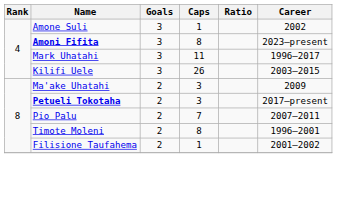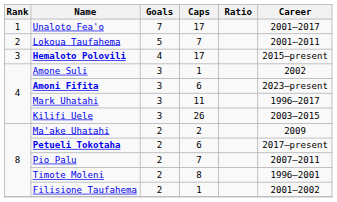 <table class="wikitable sortable" style="text-align: center;">
 <tr>
 <th width=30px>Rank</th>
 <th class="unsortable" width=150px>Name</th>
 <th width=50px>Goals</th>
 <th width=50px>Caps</th>
 <th width=50px>Ratio</th>
 <th class="unsortable" width=100px>Career</th>
+</tr>
+<tr>
+<td>1</td>
+<td align="left"><a href='#'>Unaloto Fea'o</a></td>
+<td>7</td>
+<td>17</td>
+<td></td>
+<td>2001–2017</td>
+</tr>
+<tr>
+<td>2</td>
+<td align="left"><a href='#'>Lokoua Taufahema</a></td>
+<td>5</td>
+<td>7</td>
+<td></td>
+<td>2001–2011</td>
+</tr>
+<tr>
+<td>3</td>
+<td align="left"><strong><a href='#'>Hemaloto Polovili</a></strong></td>
+<td>4</td>
+<td>17</td>
+<td></td>
+<td>2015–present</td>
 </tr>
 <tr>
 <td rowspan=4>4</td>
 <td align="left"><a href='#'>Amone Suli</a></td>
 <td>3</td>
 <td>1</td>
 <td></td>
 <td>2002</td>
 </tr>
 <tr>
 <td align="left"><strong><a href='#'>Amoni Fifita</a></strong></td>
 <td>3</td>
-<td>8</td>
+<td>6</td>
 <td></td>
 <td>2023–present</td>
 </tr>
 <tr>
 <td align="left"><a href='#'>Mark Uhatahi</a></td>
 <td>3</td>
 <td>11</td>
 <td></td>
 <td>1996–2017</td>
 </tr>
 <tr>
 <td align="left"><a href='#'>Kilifi Uele</a></td>
 <td>3</td>
 <td>26</td>
 <td></td>
 <td>2003–2015</td>
 </tr>
 <tr>
 <td rowspan=5>8</td>
 <td align="left"><a href='#'>Ma'ake Uhatahi</a></td>
 <td>2</td>
-<td>3</td>
+<td>2</td>
 <td></td>
 <td>2009</td>
 </tr>
 <tr>
 <td align="left"><strong><a href='#'>Petueli Tokotaha</a></strong></td>
 <td>2</td>
-<td>3</td>
+<td>6</td>
 <td></td>
 <td>2017–present</td>
 </tr>
 <tr>
 <td align="left"><a href='#'>Pio Palu</a></td>
 <td>2</td>
 <td>7</td>
 <td></td>
 <td>2007–2011</td>
 </tr>
 <tr>
 <td align="left"><a href='#'>Timote Moleni</a></td>
 <td>2</td>
 <td>8</td>
 <td></td>
 <td>1996–2001</td>
 </tr>
 <tr>
 <td align="left"><a href='#'>Filisione Taufahema</a></td>
 <td>2</td>
 <td>1</td>
 <td></td>
 <td>2001–2002</td>
 </tr>
 <tr>
 </tr>
 </table>
